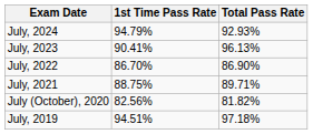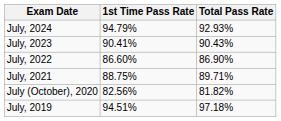 <table class="wikitable">
 <tr>
 <th>Exam Date</th>
 <th>1st Time Pass Rate</th>
 <th>Total Pass Rate</th>
 </tr>
 <tr>
 <td>July, 2024</td>
 <td>94.79%</td>
 <td>92.93%</td>
 </tr>
 <tr>
 <td>July, 2023</td>
 <td>90.41%</td>
-<td>96.13%</td>
+<td>90.43%</td>
 </tr>
 <tr>
 <td>July, 2022</td>
-<td>86.70%</td>
+<td>86.60%</td>
 <td>86.90%</td>
 </tr>
 <tr>
 <td>July, 2021</td>
 <td>88.75%</td>
 <td>89.71%</td>
 </tr>
 <tr>
 <td>July (October), 2020</td>
 <td>82.56%</td>
 <td>81.82%</td>
 </tr>
 <tr>
 <td>July, 2019</td>
 <td>94.51%</td>
 <td>97.18%</td>
 </tr>
 </table>
